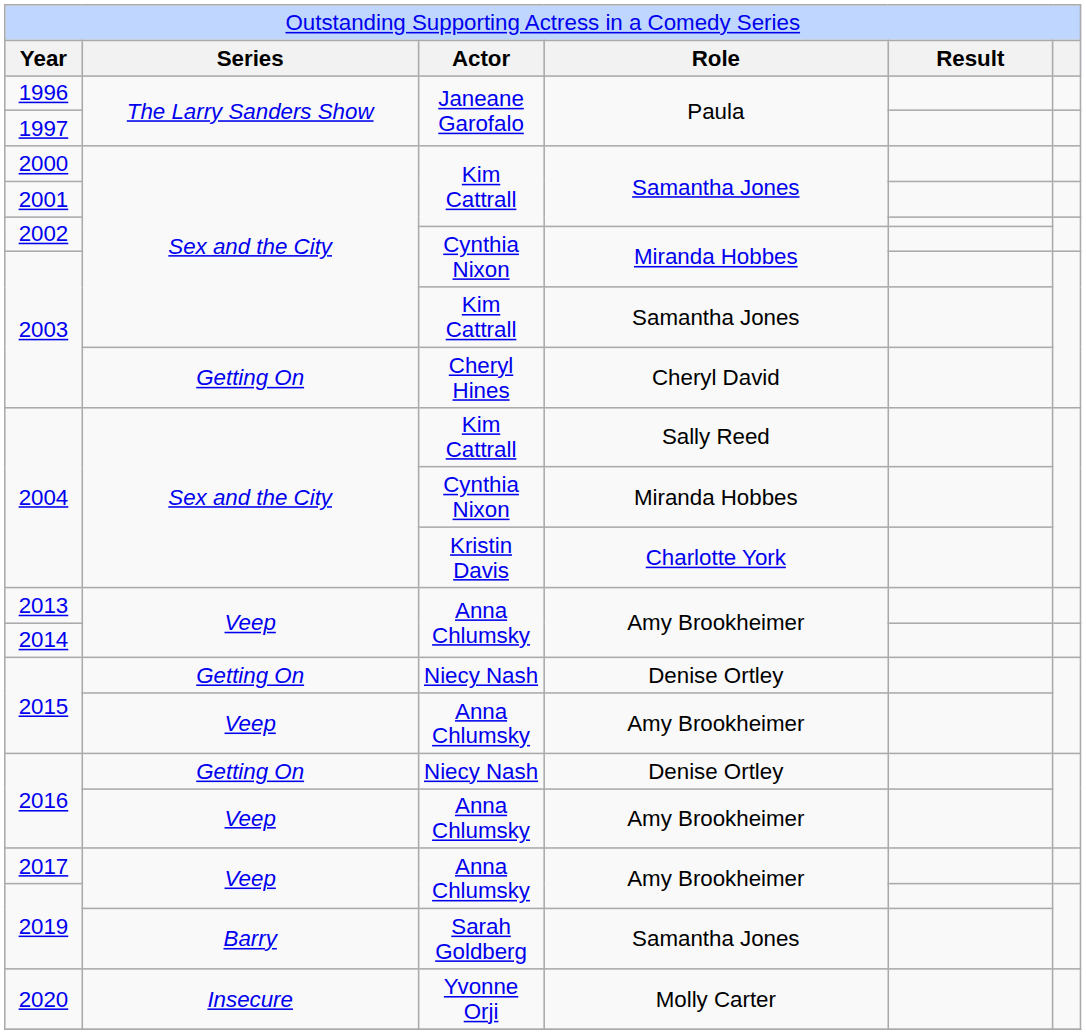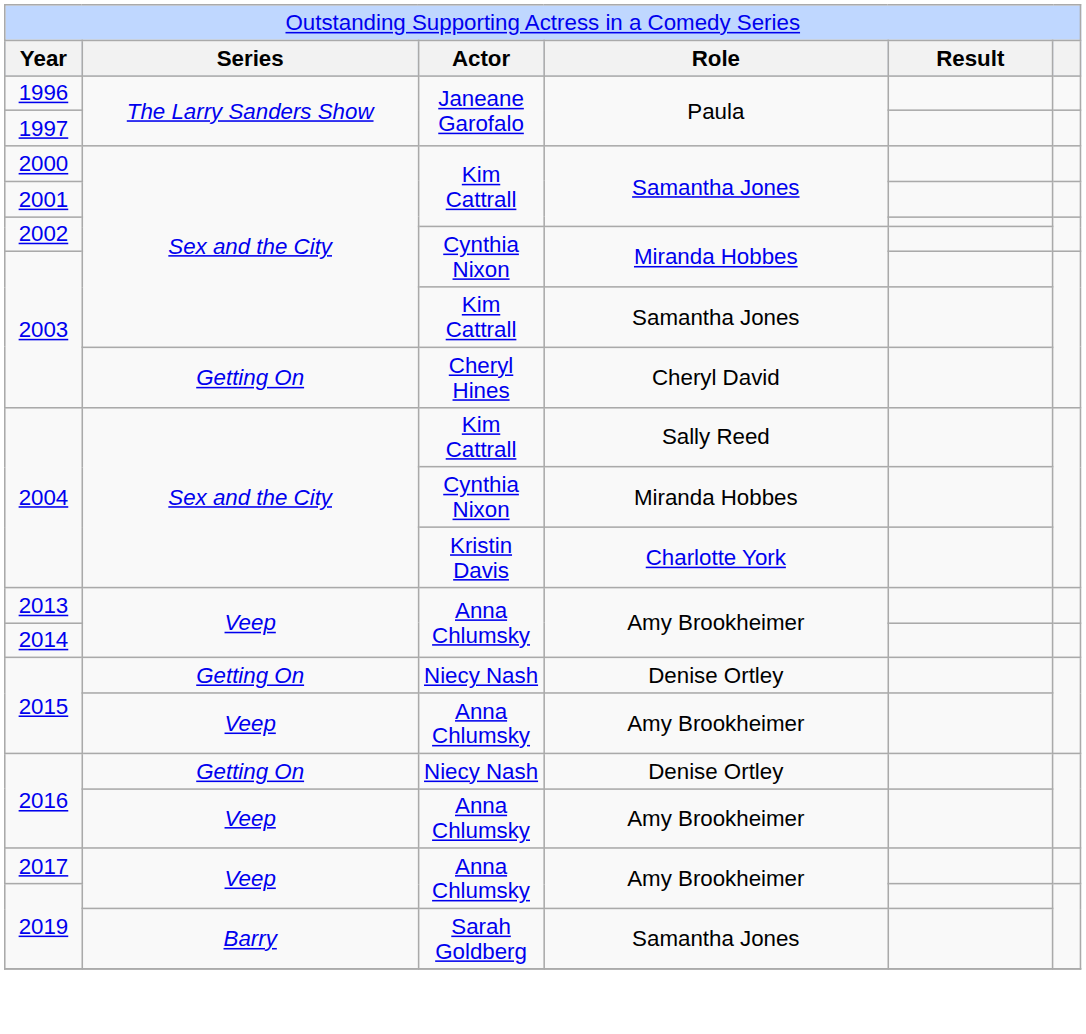 <table class="wikitable plainrowheaders" style="text-align: center; font-size: 90%" width=55%>
 <tr ---- bgcolor="#bfd7ff">
 <td colspan=6 align=center><a href='#'>Outstanding Supporting Actress in a Comedy Series</a></td>
 </tr>
 <tr ---- bgcolor="#bfd7ff">
 <th scope="col" style="width:1%;">Year</th>
 <th scope="col" style="width:12%;">Series</th>
 <th scope="col" style="width:1%;">Actor</th>
 <th scope="col" style="width:12%;">Role</th>
 <th scope="col" style="width:5%;">Result</th>
 <th scope="col" style="width:1%;"></th>
 </tr>
 <tr>
 <td><a href='#'>1996</a></td>
 <td rowspan="2"><em><a href='#'>The Larry Sanders Show</a></em></td>
 <td rowspan="2"><a href='#'>Janeane Garofalo</a></td>
 <td rowspan="2">Paula</td>
 <td></td>
 <td></td>
 </tr>
 <tr>
 <td><a href='#'>1997</a></td>
 <td></td>
 <td></td>
 </tr>
 <tr>
 <td><a href='#'>2000</a></td>
 <td rowspan="6"><em><a href='#'>Sex and the City</a></em></td>
 <td rowspan="3"><a href='#'>Kim Cattrall</a></td>
 <td rowspan="3"><a href='#'>Samantha Jones</a></td>
 <td></td>
 <td></td>
 </tr>
 <tr>
 <td><a href='#'>2001</a></td>
 <td></td>
 <td></td>
 </tr>
 <tr>
 <td rowspan="2"><a href='#'>2002</a></td>
 <td></td>
 <td rowspan="2"></td>
 </tr>
 <tr>
 <td rowspan="2"><a href='#'>Cynthia Nixon</a></td>
 <td rowspan="2"><a href='#'>Miranda Hobbes</a></td>
 <td></td>
 </tr>
 <tr>
 <td rowspan="3"><a href='#'>2003</a></td>
 <td></td>
 <td rowspan="3"></td>
 </tr>
 <tr>
 <td><a href='#'>Kim Cattrall</a></td>
 <td>Samantha Jones</td>
 <td></td>
 </tr>
 <tr>
 <td><a href='#'><em>Getting On</em></a></td>
 <td><a href='#'>Cheryl Hines</a></td>
 <td>Cheryl David</td>
 <td></td>
 </tr>
 <tr>
 <td rowspan="3"><a href='#'>2004</a></td>
 <td rowspan="3"><em><a href='#'>Sex and the City</a></em></td>
 <td><a href='#'>Kim Cattrall</a></td>
 <td>Sally Reed</td>
 <td></td>
 <td rowspan="3"></td>
 </tr>
 <tr>
 <td><a href='#'>Cynthia Nixon</a></td>
 <td>Miranda Hobbes</td>
 <td></td>
 </tr>
 <tr>
 <td><a href='#'>Kristin Davis</a></td>
 <td><a href='#'>Charlotte York</a></td>
 <td></td>
 </tr>
 <tr>
 <td><a href='#'>2013</a></td>
 <td rowspan="2"><em><a href='#'>Veep</a></em></td>
 <td rowspan="2"><a href='#'>Anna Chlumsky</a></td>
 <td rowspan="2">Amy Brookheimer</td>
 <td></td>
 <td></td>
 </tr>
 <tr>
 <td><a href='#'>2014</a></td>
 <td></td>
 <td></td>
 </tr>
 <tr>
 <td rowspan="2"><a href='#'>2015</a></td>
 <td><a href='#'><em>Getting On</em></a></td>
 <td><a href='#'>Niecy Nash</a></td>
 <td>Denise Ortley</td>
 <td></td>
 <td rowspan="2"></td>
 </tr>
 <tr>
 <td><em><a href='#'>Veep</a></em></td>
 <td><a href='#'>Anna Chlumsky</a></td>
 <td>Amy Brookheimer</td>
 <td></td>
 </tr>
 <tr>
 <td rowspan="2"><a href='#'>2016</a></td>
 <td><a href='#'><em>Getting On</em></a></td>
 <td><a href='#'>Niecy Nash</a></td>
 <td>Denise Ortley</td>
 <td></td>
 <td rowspan="2"></td>
 </tr>
 <tr>
 <td><em><a href='#'>Veep</a></em></td>
 <td><a href='#'>Anna Chlumsky</a></td>
 <td>Amy Brookheimer</td>
 <td></td>
 </tr>
 <tr>
 <td><a href='#'>2017</a></td>
 <td rowspan="2"><em><a href='#'>Veep</a></em></td>
 <td rowspan="2"><a href='#'>Anna Chlumsky</a></td>
 <td rowspan="2">Amy Brookheimer</td>
 <td></td>
 <td></td>
 </tr>
 <tr>
 <td rowspan="2"><a href='#'>2019</a></td>
 <td></td>
 <td rowspan="2"></td>
 </tr>
 <tr>
 <td><a href='#'><em>Barry</em></a></td>
 <td><a href='#'>Sarah Goldberg</a></td>
 <td>Samantha Jones</td>
 <td></td>
 </tr>
 <tr>
-<td><a href='#'>2020</a></td>
-<td><a href='#'><em>Insecure</em></a></td>
-<td><a href='#'>Yvonne Orji</a></td>
-<td>Molly Carter</td>
-<td></td>
-<td></td>
-</tr>
-<tr>
 </tr>
 </table>
